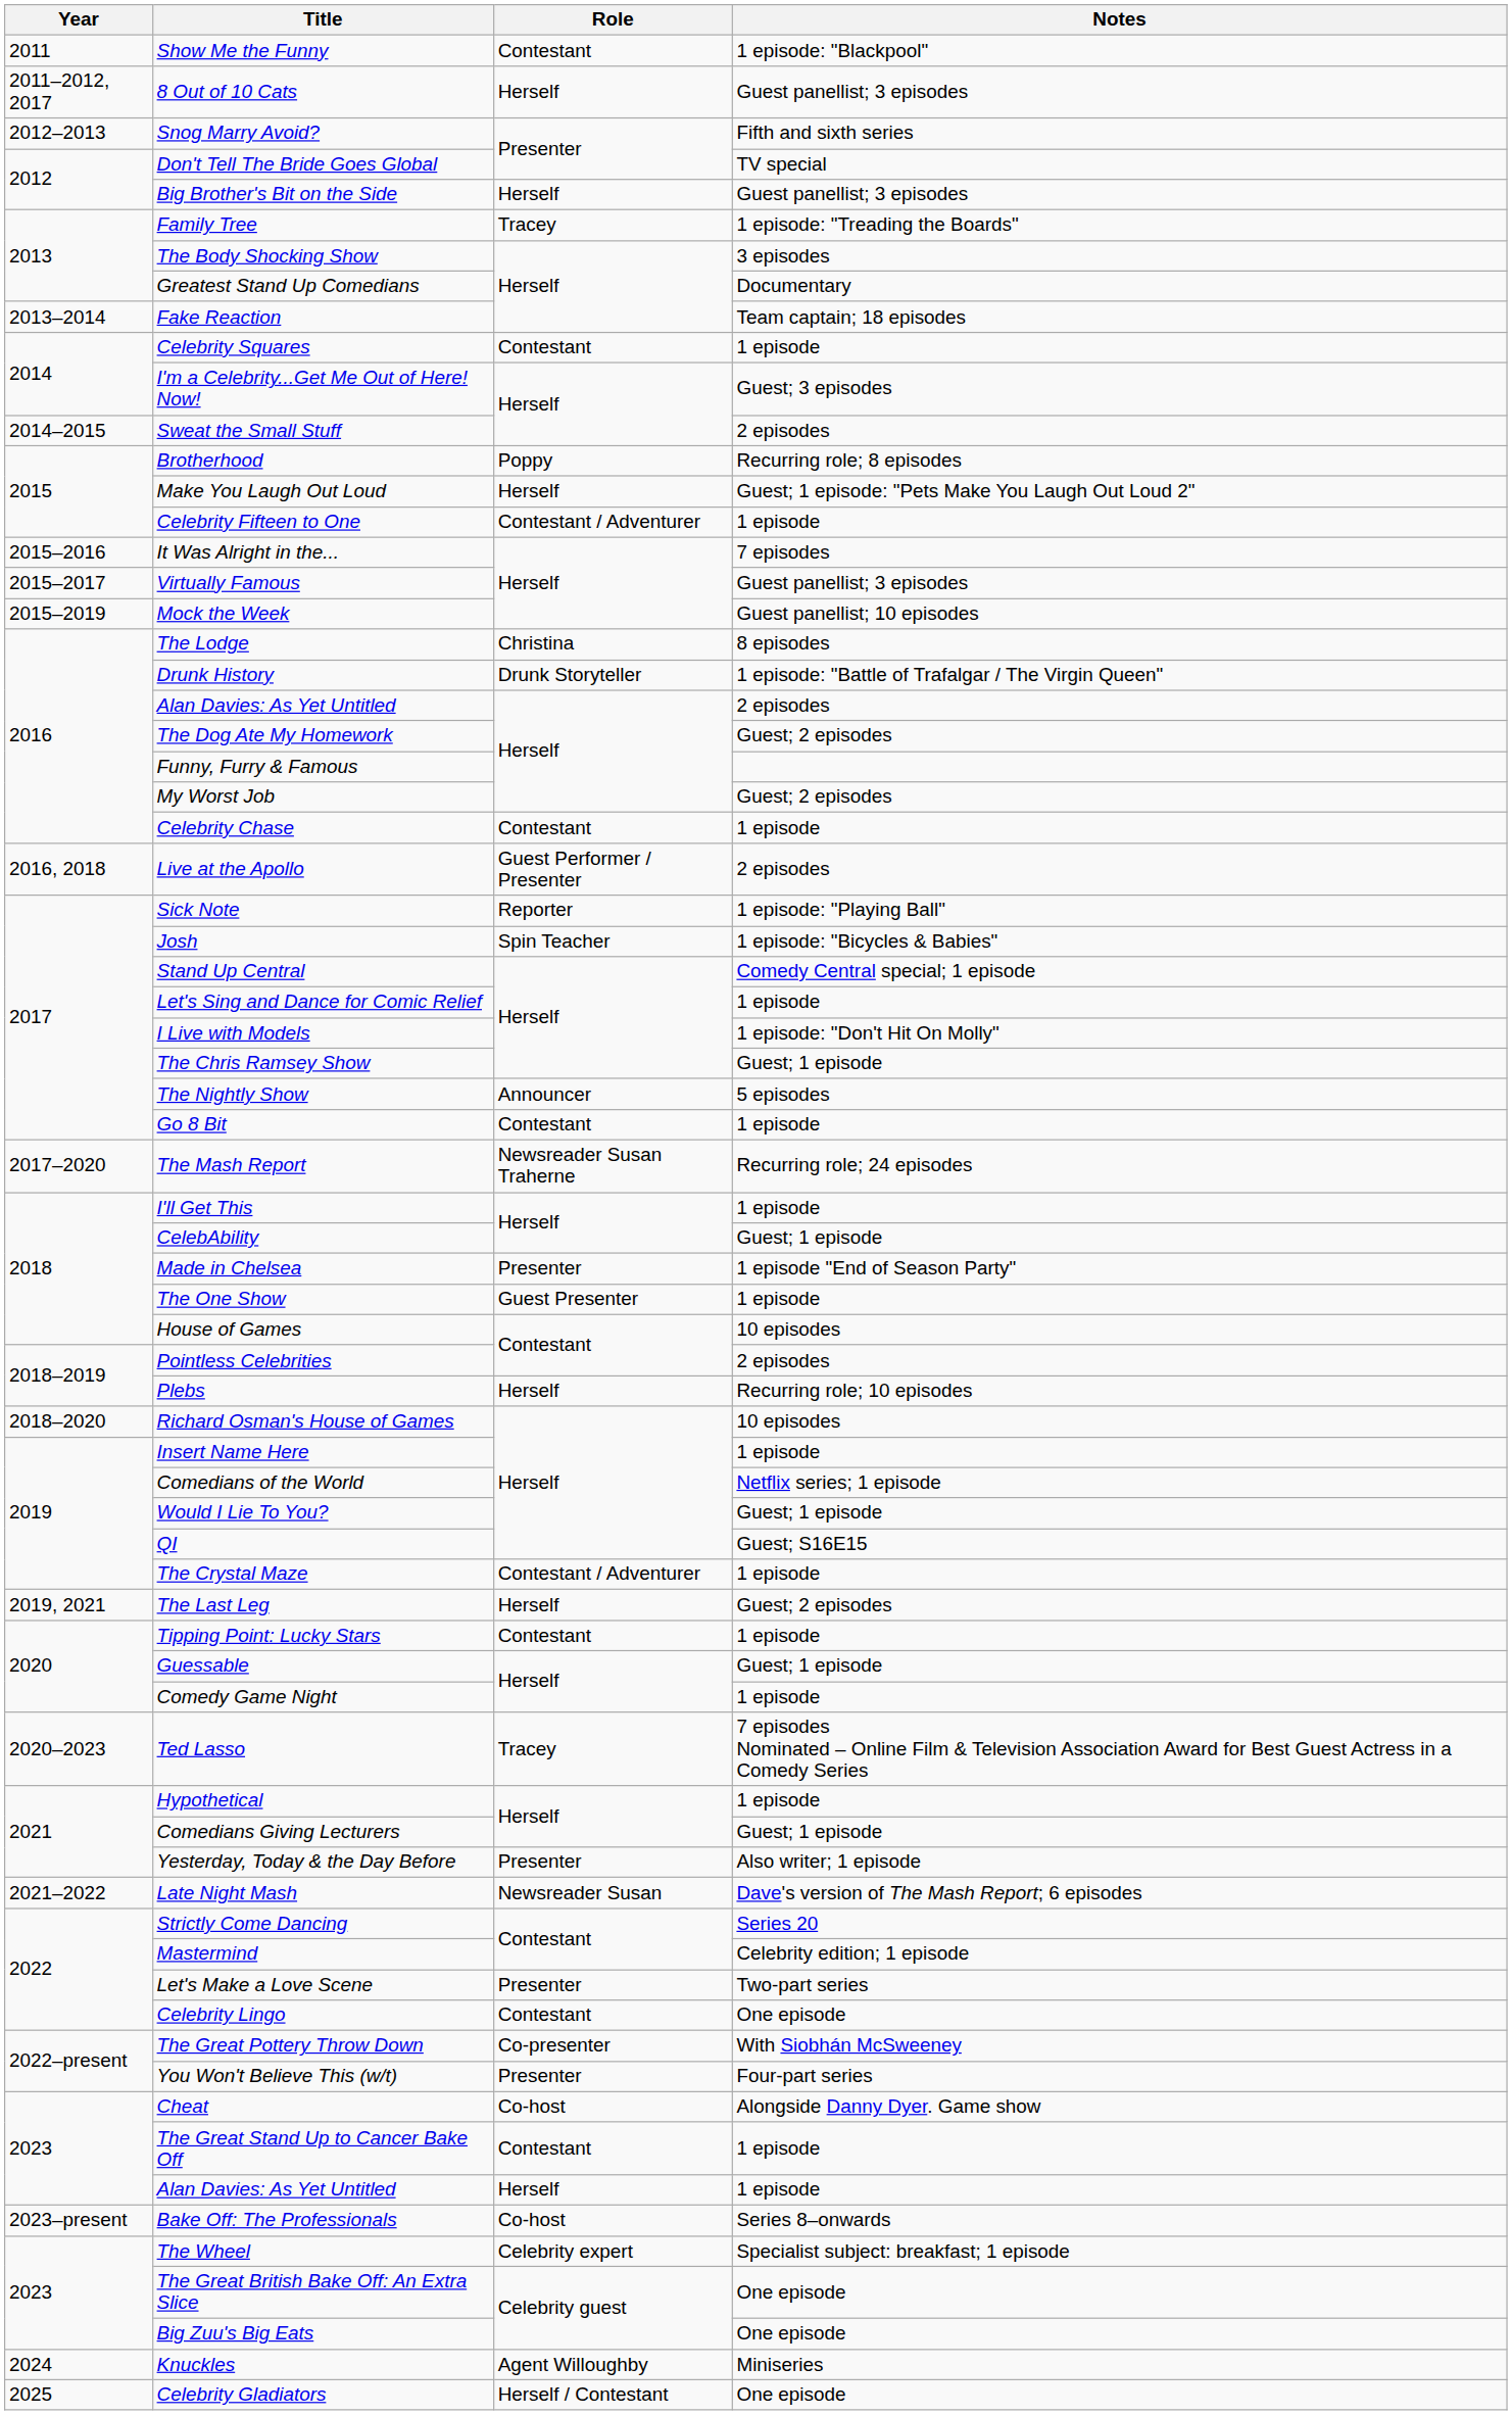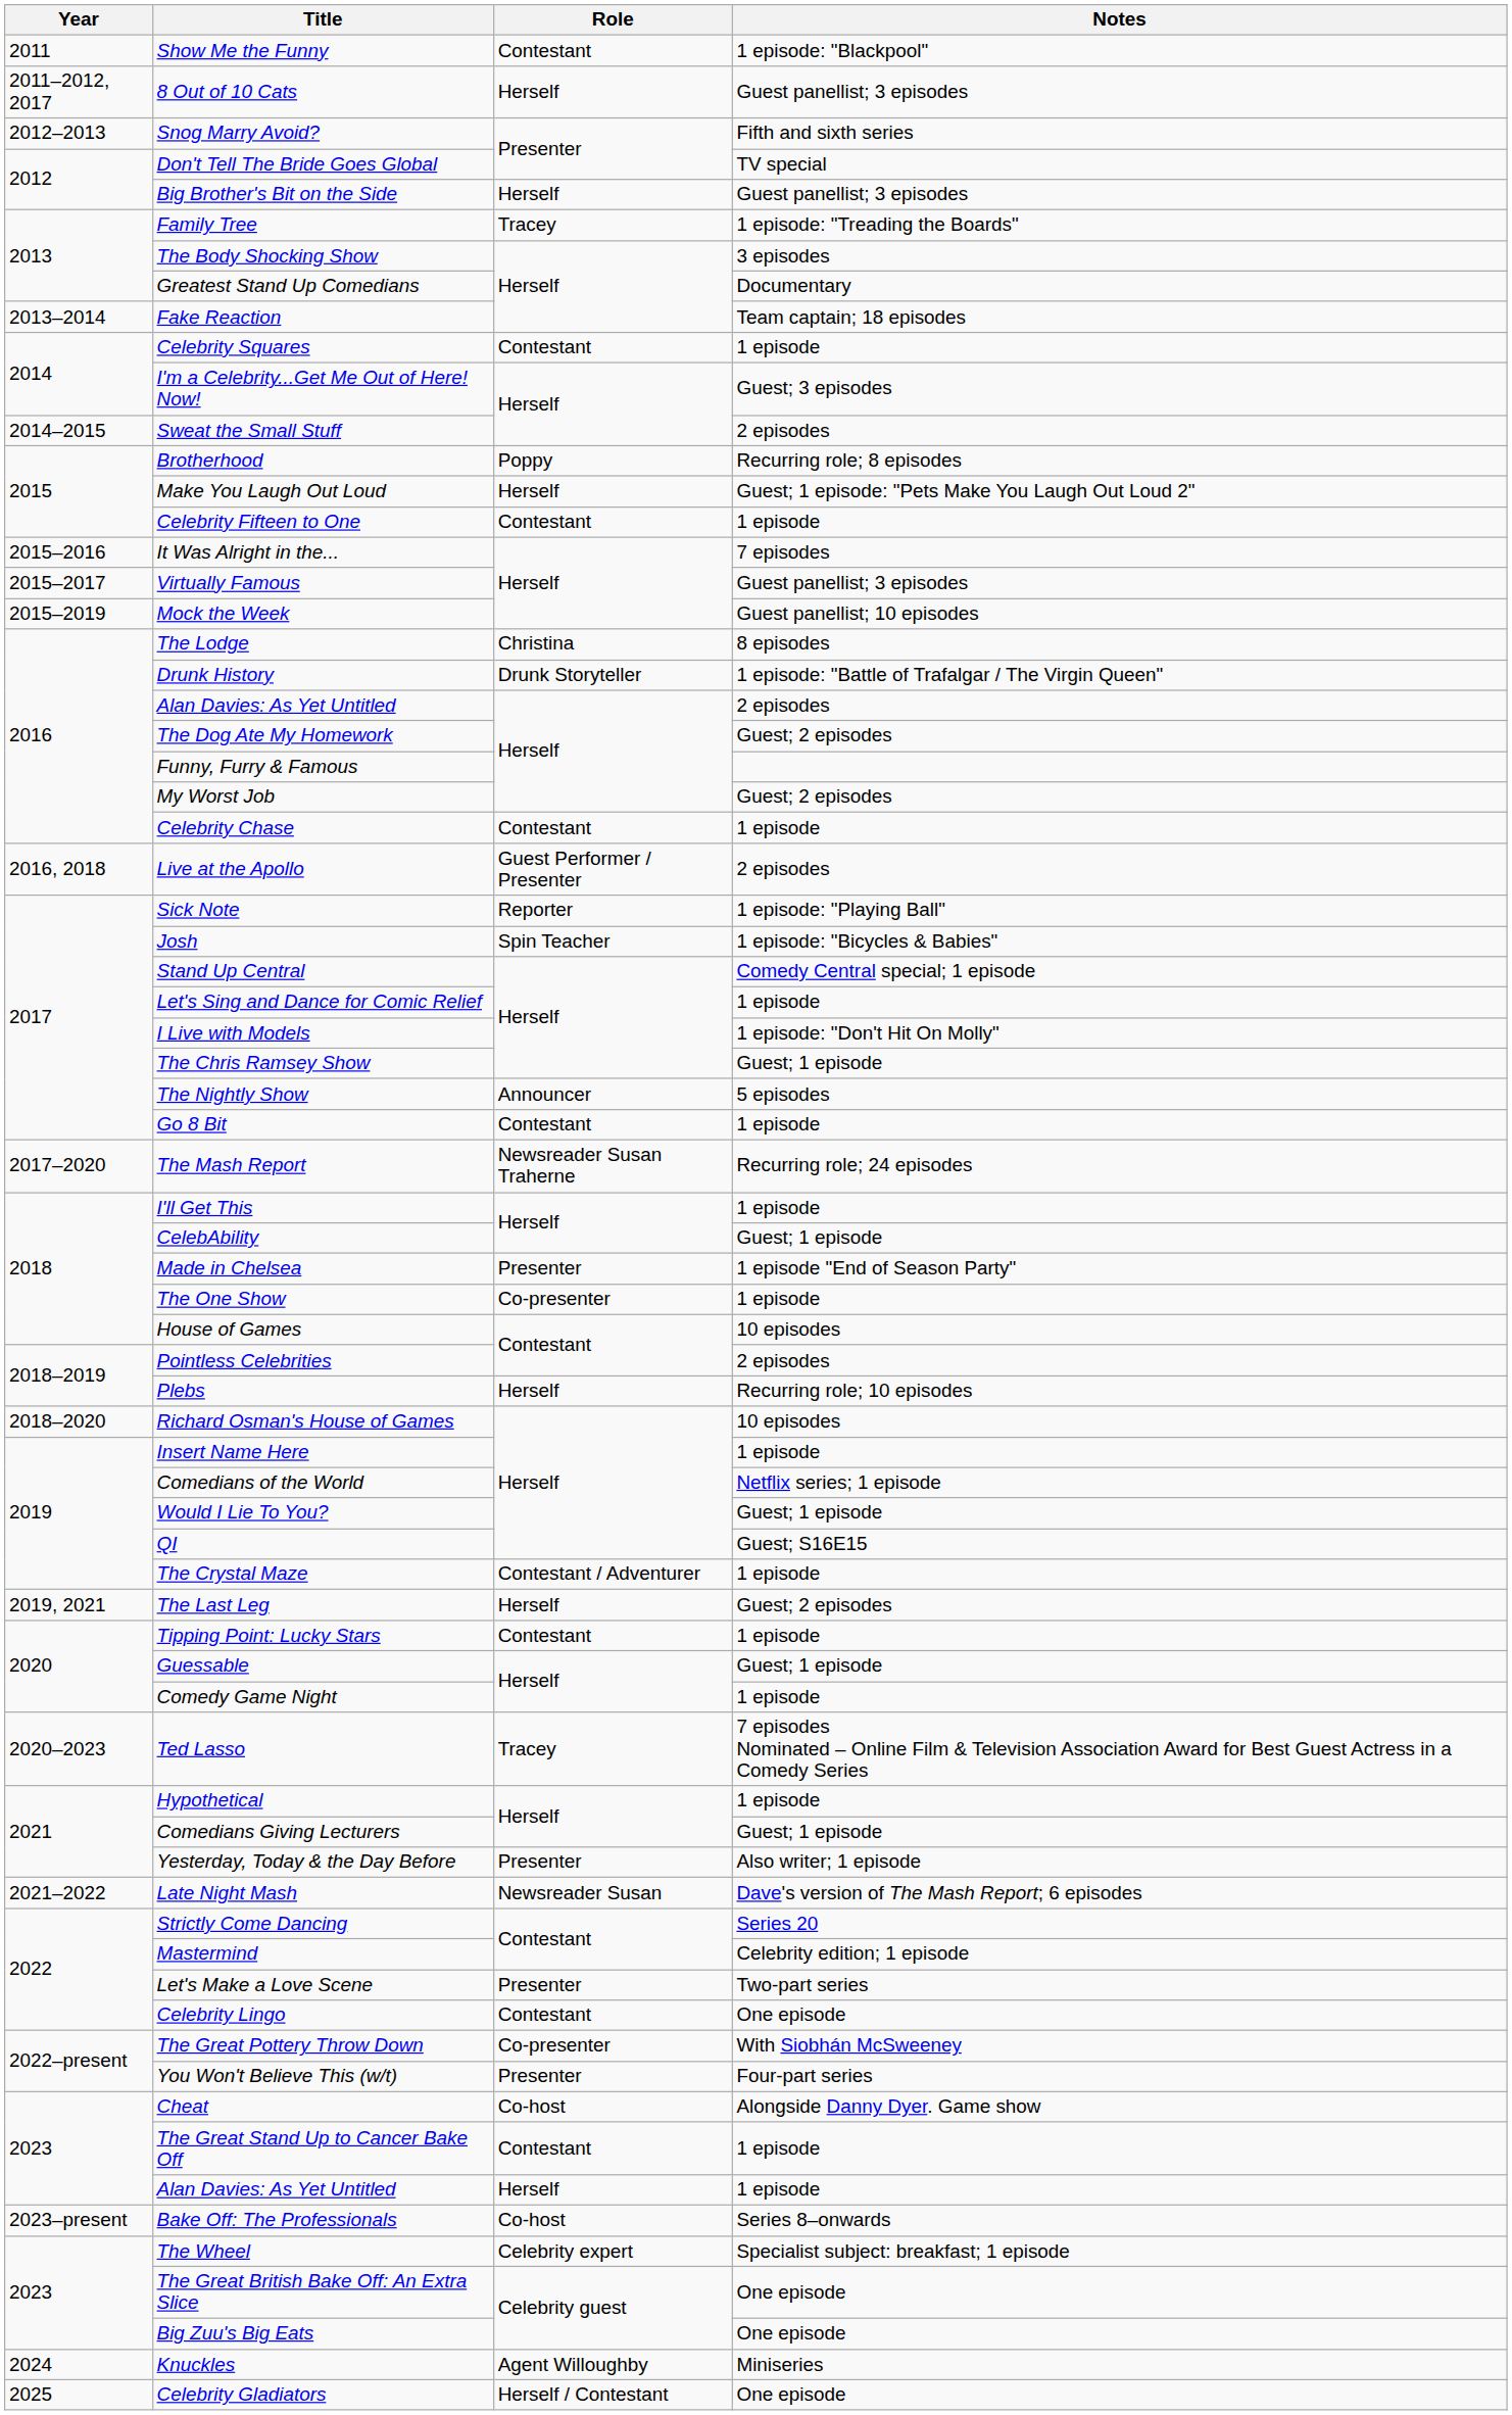 <table class="wikitable">
 <tr>
 <th>Year</th>
 <th>Title</th>
 <th>Role</th>
 <th>Notes</th>
 </tr>
 <tr>
 <td>2011</td>
 <td><em><a href='#'>Show Me the Funny</a></em></td>
 <td>Contestant</td>
 <td>1 episode:  "Blackpool"</td>
 </tr>
 <tr>
 <td>2011–2012, 2017</td>
 <td><em><a href='#'>8 Out of 10 Cats</a></em></td>
 <td>Herself</td>
 <td>Guest panellist; 3 episodes</td>
 </tr>
 <tr>
 <td>2012–2013</td>
 <td><em><a href='#'>Snog Marry Avoid?</a></em></td>
 <td rowspan="2">Presenter</td>
 <td>Fifth and sixth series</td>
 </tr>
 <tr>
 <td rowspan="2">2012</td>
 <td><a href='#'><em>Don't Tell The Bride Goes Global</em></a></td>
 <td>TV special</td>
 </tr>
 <tr>
 <td><em><a href='#'>Big Brother's Bit on the Side</a></em></td>
 <td>Herself</td>
 <td>Guest panellist; 3 episodes</td>
 </tr>
 <tr>
 <td rowspan="3">2013</td>
 <td><a href='#'><em>Family Tree</em></a></td>
 <td>Tracey</td>
 <td>1 episode: "Treading the Boards"</td>
 </tr>
 <tr>
 <td><em><a href='#'>The Body Shocking Show</a></em></td>
 <td rowspan="3">Herself</td>
 <td>3 episodes</td>
 </tr>
 <tr>
 <td><em>Greatest Stand Up Comedians</em></td>
 <td>Documentary</td>
 </tr>
 <tr>
 <td>2013–2014</td>
 <td><em><a href='#'>Fake Reaction</a></em></td>
 <td>Team captain; 18 episodes</td>
 </tr>
 <tr>
 <td rowspan="2">2014</td>
 <td><em><a href='#'>Celebrity Squares</a></em></td>
 <td>Contestant</td>
 <td>1 episode</td>
 </tr>
 <tr>
 <td><em><a href='#'>I'm a Celebrity...Get Me Out of Here! Now!</a></em></td>
 <td rowspan="2">Herself</td>
 <td>Guest; 3 episodes</td>
 </tr>
 <tr>
 <td>2014–2015</td>
 <td><em><a href='#'>Sweat the Small Stuff</a></em></td>
 <td>2 episodes</td>
 </tr>
 <tr>
 <td rowspan="3">2015</td>
 <td><em><a href='#'>Brotherhood</a></em></td>
 <td>Poppy</td>
 <td>Recurring role; 8 episodes</td>
 </tr>
 <tr>
 <td><em>Make You Laugh Out Loud</em></td>
 <td>Herself</td>
 <td>Guest; 1 episode: "Pets Make You Laugh Out Loud 2"</td>
 </tr>
 <tr>
 <td><em><a href='#'>Celebrity Fifteen to One</a></em></td>
-<td>Contestant / Adventurer</td>
+<td>Contestant</td>
 <td>1 episode</td>
 </tr>
 <tr>
 <td>2015–2016</td>
 <td><em>It Was Alright in the...</em></td>
 <td rowspan="3">Herself</td>
 <td>7 episodes</td>
 </tr>
 <tr>
 <td>2015–2017</td>
 <td><em><a href='#'>Virtually Famous</a></em></td>
 <td>Guest panellist; 3 episodes</td>
 </tr>
 <tr>
 <td>2015–2019</td>
 <td><em><a href='#'>Mock the Week</a></em></td>
 <td>Guest panellist; 10 episodes</td>
 </tr>
 <tr>
 <td rowspan="7">2016</td>
 <td><a href='#'><em>The Lodge</em></a></td>
 <td>Christina</td>
 <td>8 episodes</td>
 </tr>
 <tr>
 <td><a href='#'><em>Drunk History</em></a></td>
 <td>Drunk Storyteller</td>
 <td>1 episode: "Battle of Trafalgar / The Virgin Queen"</td>
 </tr>
 <tr>
 <td><em><a href='#'>Alan Davies: As Yet Untitled</a></em></td>
 <td rowspan="4">Herself</td>
 <td>2 episodes</td>
 </tr>
 <tr>
 <td><em><a href='#'>The Dog Ate My Homework</a></em></td>
 <td>Guest; 2 episodes</td>
 </tr>
 <tr>
 <td><em>Funny, Furry & Famous</em></td>
 <td></td>
 </tr>
 <tr>
 <td><em>My Worst Job</em></td>
 <td>Guest; 2 episodes</td>
 </tr>
 <tr>
 <td><em><a href='#'>Celebrity Chase</a></em></td>
 <td>Contestant</td>
 <td>1 episode</td>
 </tr>
 <tr>
 <td>2016, 2018</td>
 <td><a href='#'><em>Live at the Apollo</em></a></td>
 <td>Guest Performer / Presenter</td>
 <td>2 episodes</td>
 </tr>
 <tr>
 <td rowspan="8">2017</td>
 <td><a href='#'><em>Sick Note</em></a></td>
 <td>Reporter</td>
 <td>1 episode: "Playing Ball"</td>
 </tr>
 <tr>
 <td><a href='#'><em>Josh</em></a></td>
 <td>Spin Teacher</td>
 <td>1 episode: "Bicycles & Babies"</td>
 </tr>
 <tr>
 <td><em><a href='#'>Stand Up Central</a></em></td>
 <td rowspan="4">Herself</td>
 <td><a href='#'>Comedy Central</a> special; 1 episode</td>
 </tr>
 <tr>
 <td><em><a href='#'>Let's Sing and Dance for Comic Relief</a></em></td>
 <td>1 episode</td>
 </tr>
 <tr>
 <td><em><a href='#'>I Live with Models</a></em></td>
 <td>1 episode: "Don't Hit On Molly"</td>
 </tr>
 <tr>
 <td><a href='#'><em>The Chris Ramsey Show</em></a></td>
 <td>Guest; 1 episode</td>
 </tr>
 <tr>
 <td><a href='#'><em>The Nightly Show</em></a></td>
 <td>Announcer</td>
 <td>5 episodes</td>
 </tr>
 <tr>
 <td><em><a href='#'>Go 8 Bit</a></em></td>
 <td>Contestant</td>
 <td>1 episode</td>
 </tr>
 <tr>
 <td>2017–2020</td>
 <td><em><a href='#'>The Mash Report</a></em></td>
 <td>Newsreader Susan Traherne</td>
 <td>Recurring role; 24 episodes</td>
 </tr>
 <tr>
 <td rowspan="5">2018</td>
 <td><em><a href='#'>I'll Get This</a></em></td>
 <td rowspan="2">Herself</td>
 <td>1 episode</td>
 </tr>
 <tr>
 <td><em><a href='#'>CelebAbility</a></em></td>
 <td>Guest; 1 episode</td>
 </tr>
 <tr>
 <td><em><a href='#'>Made in Chelsea</a></em></td>
 <td>Presenter</td>
 <td>1 episode "End of Season Party"</td>
 </tr>
 <tr>
 <td><em><a href='#'>The One Show</a></em></td>
-<td>Guest Presenter</td>
+<td>Co-presenter</td>
 <td>1 episode</td>
 </tr>
 <tr>
 <td><em>House of Games</em></td>
 <td rowspan="2">Contestant</td>
 <td>10 episodes</td>
 </tr>
 <tr>
 <td rowspan="2">2018–2019</td>
 <td><em><a href='#'>Pointless Celebrities</a></em></td>
 <td>2 episodes</td>
 </tr>
 <tr>
 <td><em><a href='#'>Plebs</a></em></td>
 <td>Herself</td>
 <td>Recurring role; 10 episodes</td>
 </tr>
 <tr>
 <td>2018–2020</td>
 <td><em><a href='#'>Richard Osman's House of Games</a></em></td>
 <td rowspan="5">Herself</td>
 <td>10 episodes</td>
 </tr>
 <tr>
 <td rowspan="5">2019</td>
 <td><em><a href='#'>Insert Name Here</a></em></td>
 <td>1 episode</td>
 </tr>
 <tr>
 <td><em>Comedians of the World</em></td>
 <td><a href='#'>Netflix</a> series; 1 episode</td>
 </tr>
 <tr>
 <td><em><a href='#'>Would I Lie To You?</a></em></td>
 <td>Guest; 1 episode</td>
 </tr>
 <tr>
 <td><em><a href='#'>QI</a></em></td>
 <td>Guest; S16E15</td>
 </tr>
 <tr>
 <td><em><a href='#'>The Crystal Maze</a></em></td>
 <td>Contestant / Adventurer</td>
 <td>1 episode</td>
 </tr>
 <tr>
 <td>2019, 2021</td>
 <td><em><a href='#'>The Last Leg</a></em></td>
 <td>Herself</td>
 <td>Guest; 2 episodes</td>
 </tr>
 <tr>
 <td rowspan="3">2020</td>
 <td><a href='#'><em>Tipping Point: Lucky Stars</em></a></td>
 <td>Contestant</td>
 <td>1 episode</td>
 </tr>
 <tr>
 <td><em><a href='#'>Guessable</a></em></td>
 <td rowspan="2">Herself</td>
 <td>Guest; 1 episode</td>
 </tr>
 <tr>
 <td><em>Comedy Game Night</em></td>
 <td>1 episode</td>
 </tr>
 <tr>
 <td>2020–2023</td>
 <td><em><a href='#'>Ted Lasso</a></em></td>
 <td>Tracey</td>
 <td>7 episodes<br>Nominated – Online Film & Television Association Award for Best Guest Actress in a Comedy Series</td>
 </tr>
 <tr>
 <td rowspan="3">2021</td>
 <td><a href='#'><em>Hypothetical</em></a></td>
 <td rowspan="2">Herself</td>
 <td>1 episode</td>
 </tr>
 <tr>
 <td><em>Comedians Giving Lecturers</em></td>
 <td>Guest; 1 episode</td>
 </tr>
 <tr>
 <td><em>Yesterday, Today & the Day Before</em></td>
 <td>Presenter</td>
 <td>Also writer; 1 episode</td>
 </tr>
 <tr>
 <td>2021–2022</td>
 <td><em><a href='#'>Late Night Mash</a></em></td>
 <td>Newsreader Susan</td>
 <td><a href='#'>Dave</a>'s version of <em>The Mash Report</em>; 6 episodes</td>
 </tr>
 <tr>
 <td rowspan="4">2022</td>
 <td><em><a href='#'>Strictly Come Dancing</a></em></td>
 <td rowspan="2">Contestant</td>
 <td><a href='#'>Series 20</a></td>
 </tr>
 <tr>
 <td><a href='#'><em>Mastermind</em></a></td>
 <td>Celebrity edition; 1 episode</td>
 </tr>
 <tr>
 <td><em>Let's Make a Love Scene</em></td>
 <td>Presenter</td>
 <td>Two-part series</td>
 </tr>
 <tr>
 <td><em><a href='#'>Celebrity Lingo</a></em></td>
 <td>Contestant</td>
 <td>One episode</td>
 </tr>
 <tr>
 <td rowspan="2">2022–present</td>
 <td><em><a href='#'>The Great Pottery Throw Down</a></em></td>
 <td>Co-presenter</td>
 <td>With <a href='#'>Siobhán McSweeney</a></td>
 </tr>
 <tr>
 <td><em>You Won't Believe This (w/t)</em></td>
 <td>Presenter</td>
 <td>Four-part series</td>
 </tr>
 <tr>
 <td rowspan="3">2023</td>
 <td><em><a href='#'>Cheat</a></em></td>
 <td>Co-host</td>
 <td>Alongside <a href='#'>Danny Dyer</a>. Game show</td>
 </tr>
 <tr>
 <td><em><a href='#'>The Great Stand Up to Cancer Bake Off</a></em></td>
 <td>Contestant</td>
 <td>1 episode</td>
 </tr>
 <tr>
 <td><em><a href='#'>Alan Davies: As Yet Untitled</a></em></td>
 <td>Herself</td>
 <td>1 episode</td>
 </tr>
 <tr>
 <td>2023–present</td>
 <td><em><a href='#'>Bake Off: The Professionals</a></em></td>
 <td>Co-host</td>
 <td>Series 8–onwards</td>
 </tr>
 <tr>
 <td rowspan="3">2023</td>
 <td><em><a href='#'>The Wheel</a></em></td>
 <td>Celebrity expert</td>
 <td>Specialist subject: breakfast; 1 episode</td>
 </tr>
 <tr>
 <td><em><a href='#'>The Great British Bake Off: An Extra Slice</a></em></td>
 <td rowspan="2">Celebrity guest</td>
 <td>One episode</td>
 </tr>
 <tr>
 <td><em><a href='#'>Big Zuu's Big Eats</a></em></td>
 <td>One episode</td>
 </tr>
 <tr>
 <td>2024</td>
 <td><em><a href='#'>Knuckles</a></em></td>
 <td>Agent Willoughby</td>
 <td>Miniseries</td>
 </tr>
 <tr>
 <td>2025</td>
 <td><em><a href='#'>Celebrity Gladiators</a></em></td>
 <td>Herself / Contestant</td>
 <td>One episode</td>
 </tr>
 </table>
